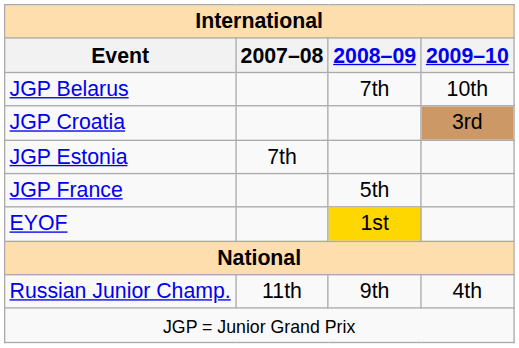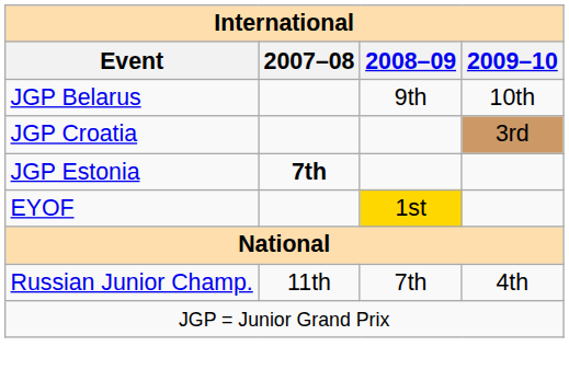 <table class="wikitable" style="text-align:center">
 <tr>
 <th style="background-color: #ffdead; " colspan=4 align=center><strong>International</strong></th>
 </tr>
 <tr>
 <th>Event</th>
 <th>2007–08</th>
 <th><a href='#'>2008–09</a></th>
 <th><a href='#'>2009–10</a></th>
 </tr>
 <tr>
 <td align=left><a href='#'>JGP Belarus</a></td>
 <td></td>
-<td>7th</td>
+<td>9th</td>
 <td>10th</td>
 </tr>
 <tr>
 <td align=left><a href='#'>JGP Croatia</a></td>
 <td></td>
 <td></td>
 <td bgcolor=cc9966>3rd</td>
 </tr>
 <tr>
 <td align=left><a href='#'>JGP Estonia</a></td>
-<td>7th</td>
+<td><strong>7th</strong></td>
 <td></td>
-<td></td>
-</tr>
-<tr>
-<td align=left><a href='#'>JGP France</a></td>
-<td></td>
-<td>5th</td>
 <td></td>
 </tr>
 <tr>
 <td align=left><a href='#'>EYOF</a></td>
 <td></td>
 <td bgcolor=gold>1st</td>
 <td></td>
 </tr>
 <tr>
 <th style="background-color: #ffdead; " colspan=4 align=center><strong>National</strong></th>
 </tr>
 <tr>
 <td align=left><a href='#'>Russian Junior Champ.</a></td>
 <td>11th</td>
-<td>9th</td>
+<td>7th</td>
 <td>4th</td>
 </tr>
 <tr>
 <td colspan=4 align=center><small> JGP = Junior Grand Prix </small></td>
 </tr>
 </table>
